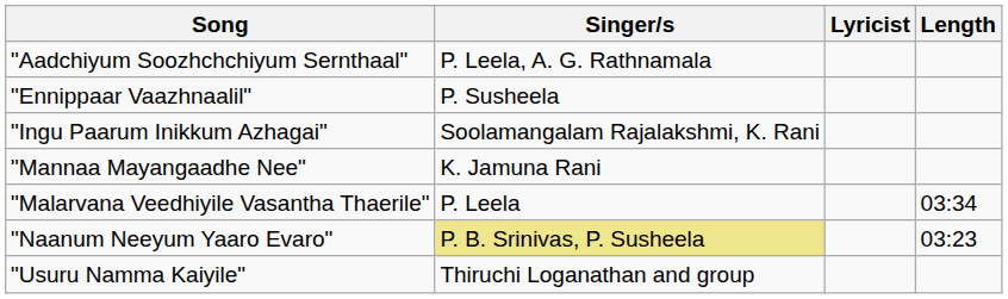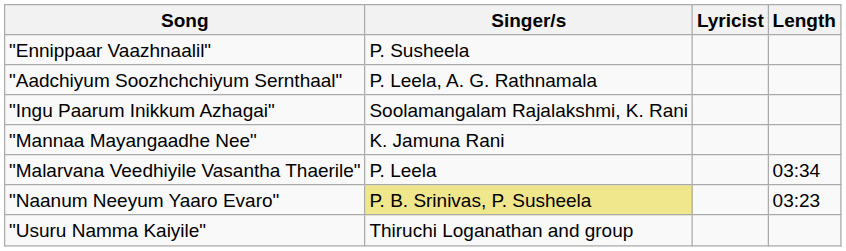 <table class="wikitable" style="font-size:95%;">
 <tr>
 <th>Song</th>
 <th>Singer/s</th>
 <th>Lyricist</th>
 <th>Length</th>
 </tr>
 <tr>
-<td>"Aadchiyum Soozhchchiyum Sernthaal"</td>
-<td>P. Leela, A. G. Rathnamala</td>
+<td>"Ennippaar Vaazhnaalil"</td>
+<td>P. Susheela</td>
 <td></td>
 <td></td>
 </tr>
 <tr>
-<td>"Ennippaar Vaazhnaalil"</td>
-<td>P. Susheela</td>
+<td>"Aadchiyum Soozhchchiyum Sernthaal"</td>
+<td>P. Leela, A. G. Rathnamala</td>
 <td></td>
 <td></td>
 </tr>
 <tr>
 <td>"Ingu Paarum Inikkum Azhagai"</td>
 <td>Soolamangalam Rajalakshmi, K. Rani</td>
 <td></td>
 <td></td>
 </tr>
 <tr>
 <td>"Mannaa Mayangaadhe Nee"</td>
 <td>K. Jamuna Rani</td>
 <td></td>
 <td></td>
 </tr>
 <tr>
 <td>"Malarvana Veedhiyile Vasantha Thaerile"</td>
 <td>P. Leela</td>
 <td></td>
 <td>03:34</td>
 </tr>
 <tr>
 <td>"Naanum Neeyum Yaaro Evaro"</td>
 <td style="background: khaki;">P. B. Srinivas, P. Susheela</td>
 <td></td>
 <td>03:23</td>
 </tr>
 <tr>
 <td>"Usuru Namma Kaiyile"</td>
 <td>Thiruchi Loganathan and group</td>
 <td></td>
 <td></td>
 </tr>
 </table>
